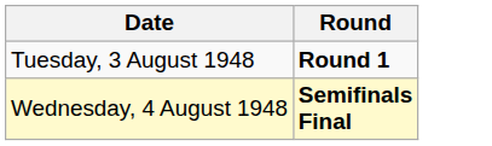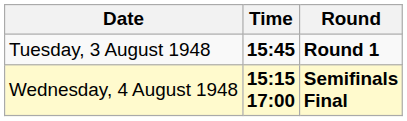 <table class="wikitable">
 <tr>
 <th>Date</th>
+<th>Time</th>
 <th>Round</th>
 </tr>
 <tr>
 <td>Tuesday, 3 August 1948</td>
+<td><strong>15:45</strong></td>
 <td><strong>Round 1</strong></td>
 </tr>
 <tr style=background:lemonchiffon>
 <td>Wednesday, 4 August 1948</td>
+<td><strong>15:15<br>17:00</strong></td>
 <td><strong>Semifinals<br>Final</strong></td>
 </tr>
 </table>
